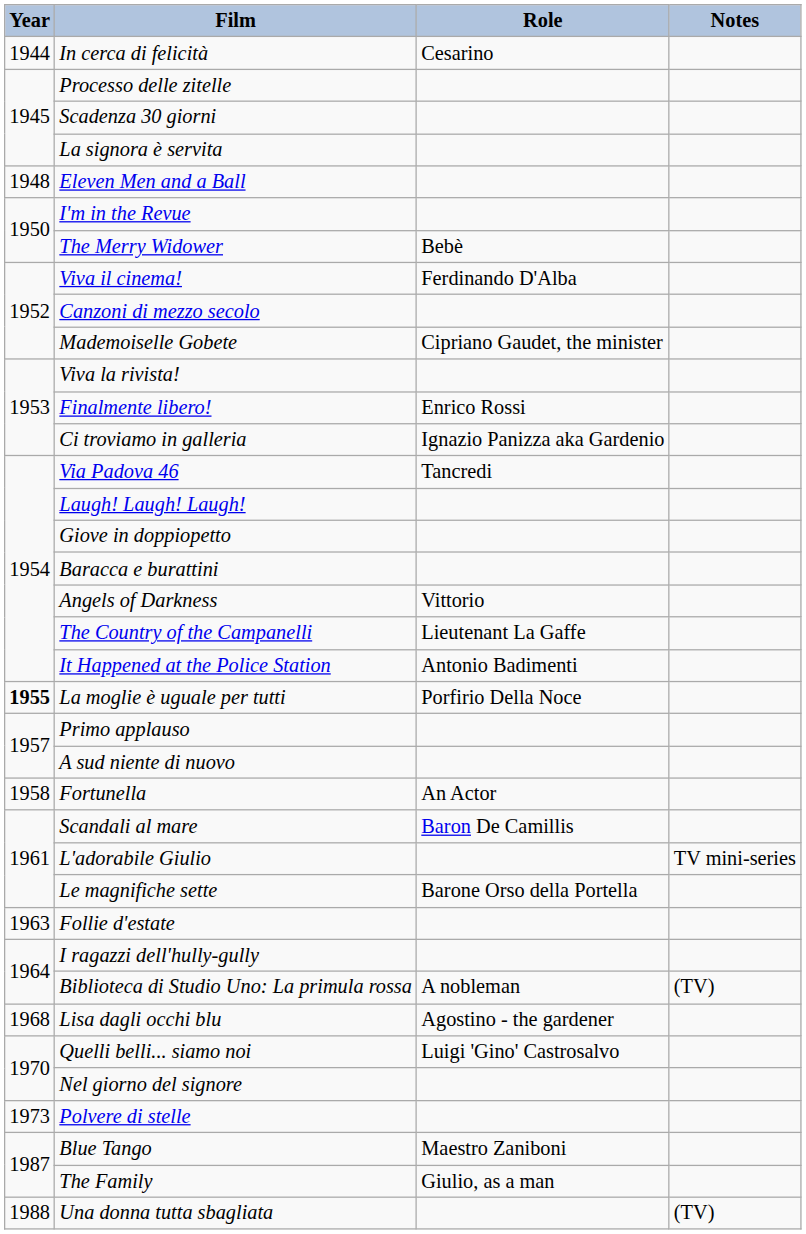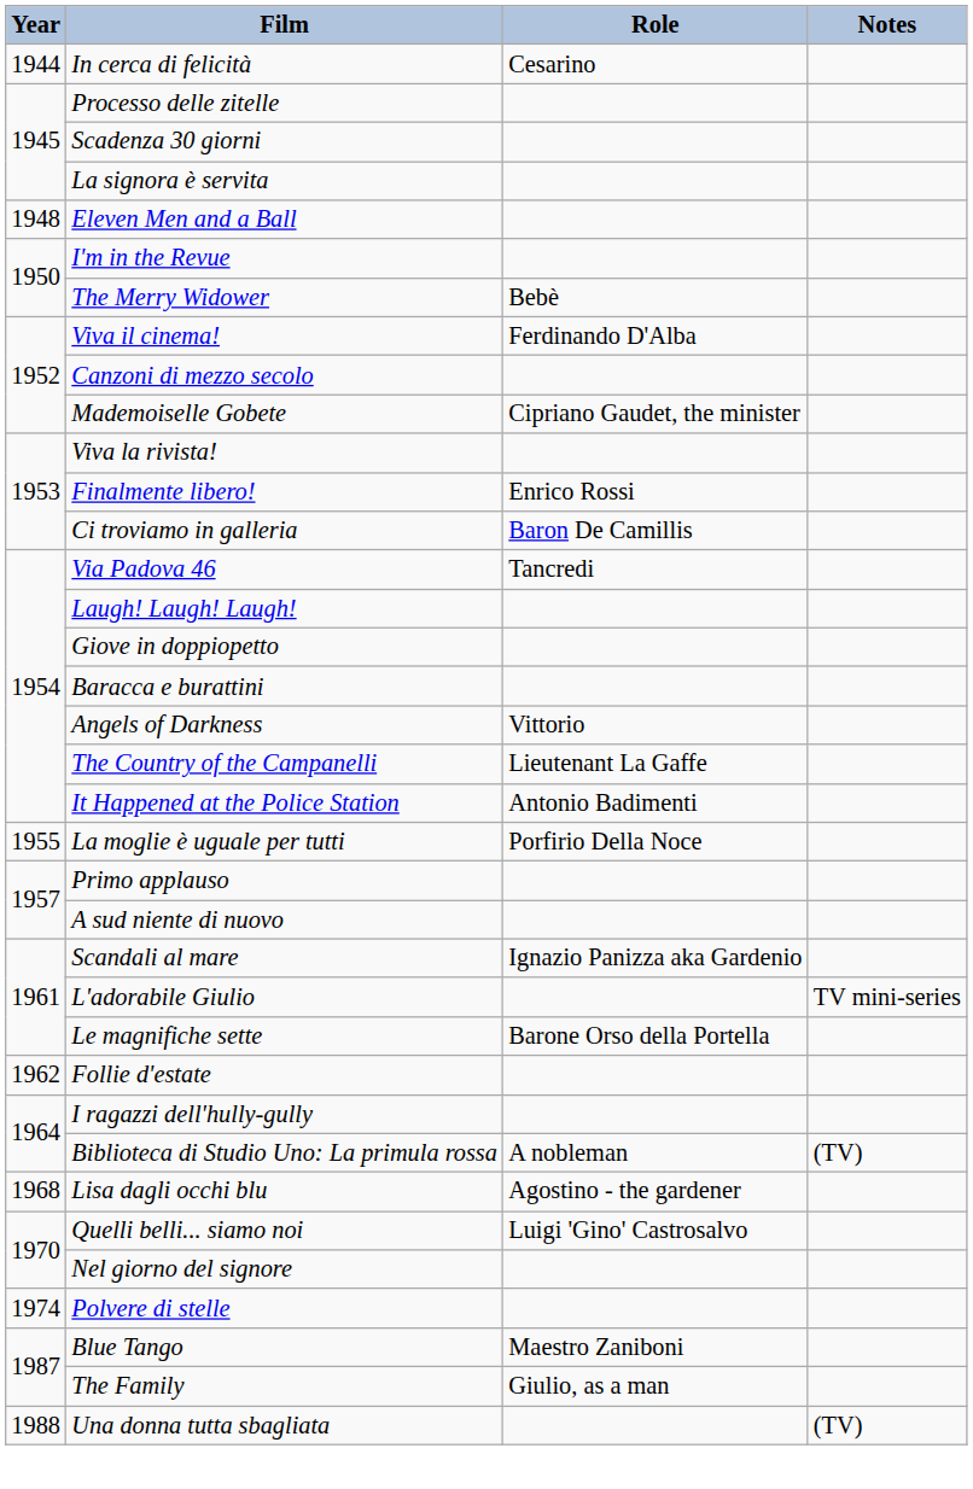 <table class="wikitable" style=border="2" cellpadding="4" background: #f9f9f9;>
 <tr align="center">
 <th style="background:#B0C4DE;">Year</th>
 <th style="background:#B0C4DE;">Film</th>
 <th style="background:#B0C4DE;">Role</th>
 <th style="background:#B0C4DE;">Notes</th>
 </tr>
 <tr>
 <td>1944</td>
 <td><em>In cerca di felicità</em></td>
 <td>Cesarino</td>
 <td></td>
 </tr>
 <tr>
 <td rowspan="3">1945</td>
 <td><em>Processo delle zitelle</em></td>
 <td></td>
 <td></td>
 </tr>
 <tr>
 <td><em>Scadenza 30 giorni</em></td>
 <td></td>
 <td></td>
 </tr>
 <tr>
 <td><em>La signora è servita</em></td>
 <td></td>
 <td></td>
 </tr>
 <tr>
 <td>1948</td>
 <td><em><a href='#'>Eleven Men and a Ball</a></em></td>
 <td></td>
 <td></td>
 </tr>
 <tr>
 <td rowspan="2">1950</td>
 <td><em><a href='#'>I'm in the Revue</a></em></td>
 <td></td>
 <td></td>
 </tr>
 <tr>
 <td><em><a href='#'>The Merry Widower</a></em></td>
 <td>Bebè</td>
 <td></td>
 </tr>
 <tr>
 <td rowspan="3">1952</td>
 <td><em><a href='#'>Viva il cinema!</a></em></td>
 <td>Ferdinando D'Alba</td>
 <td></td>
 </tr>
 <tr>
 <td><em><a href='#'>Canzoni di mezzo secolo</a></em></td>
 <td></td>
 <td></td>
 </tr>
 <tr>
 <td><em>Mademoiselle Gobete</em></td>
 <td>Cipriano Gaudet, the minister</td>
 <td></td>
 </tr>
 <tr>
 <td rowspan="3">1953</td>
 <td><em>Viva la rivista!</em></td>
 <td></td>
 <td></td>
 </tr>
 <tr>
 <td><em><a href='#'>Finalmente libero!</a></em></td>
 <td>Enrico Rossi</td>
 <td></td>
 </tr>
 <tr>
 <td><em>Ci troviamo in galleria</em></td>
-<td>Ignazio Panizza aka Gardenio</td>
+<td><a href='#'>Baron</a> De Camillis</td>
 <td></td>
 </tr>
 <tr>
 <td rowspan="7">1954</td>
 <td><em><a href='#'>Via Padova 46</a></em></td>
 <td>Tancredi</td>
 <td></td>
 </tr>
 <tr>
 <td><em><a href='#'>Laugh! Laugh! Laugh!</a></em></td>
 <td></td>
 <td></td>
 </tr>
 <tr>
 <td><em>Giove in doppiopetto</em></td>
 <td></td>
 <td></td>
 </tr>
 <tr>
 <td><em>Baracca e burattini</em></td>
 <td></td>
 <td></td>
 </tr>
 <tr>
 <td><em>Angels of Darkness</em></td>
 <td>Vittorio</td>
 <td></td>
 </tr>
 <tr>
 <td><em><a href='#'>The Country of the Campanelli</a></em></td>
 <td>Lieutenant La Gaffe</td>
 <td></td>
 </tr>
 <tr>
 <td><em><a href='#'>It Happened at the Police Station</a></em></td>
 <td>Antonio Badimenti</td>
 <td></td>
 </tr>
 <tr>
-<td><strong>1955</strong></td>
+<td>1955</td>
 <td><em>La moglie è uguale per tutti</em></td>
 <td>Porfirio Della Noce</td>
 <td></td>
 </tr>
 <tr>
 <td rowspan="2">1957</td>
 <td><em>Primo applauso</em></td>
 <td></td>
 <td></td>
 </tr>
 <tr>
 <td><em>A sud niente di nuovo</em></td>
 <td></td>
 <td></td>
 </tr>
 <tr>
-<td>1958</td>
-<td><em>Fortunella</em></td>
-<td>An Actor</td>
-<td></td>
-</tr>
-<tr>
 <td rowspan="3">1961</td>
 <td><em>Scandali al mare</em></td>
-<td><a href='#'>Baron</a> De Camillis</td>
+<td>Ignazio Panizza aka Gardenio</td>
 <td></td>
 </tr>
 <tr>
 <td><em>L'adorabile Giulio</em></td>
 <td></td>
 <td>TV mini-series</td>
 </tr>
 <tr>
 <td><em>Le magnifiche sette</em></td>
 <td>Barone Orso della Portella</td>
 <td></td>
 </tr>
 <tr>
-<td>1963</td>
+<td>1962</td>
 <td><em>Follie d'estate</em></td>
 <td></td>
 <td></td>
 </tr>
 <tr>
 <td rowspan="2">1964</td>
 <td><em>I ragazzi dell'hully-gully</em></td>
 <td></td>
 <td></td>
 </tr>
 <tr>
 <td><em>Biblioteca di Studio Uno: La primula rossa</em></td>
 <td>A nobleman</td>
 <td>(TV)</td>
 </tr>
 <tr>
 <td>1968</td>
 <td><em>Lisa dagli occhi blu</em></td>
 <td>Agostino - the gardener</td>
 <td></td>
 </tr>
 <tr>
 <td rowspan="2">1970</td>
 <td><em>Quelli belli... siamo noi</em></td>
 <td>Luigi 'Gino' Castrosalvo</td>
 <td></td>
 </tr>
 <tr>
 <td><em>Nel giorno del signore</em></td>
 <td></td>
 <td></td>
 </tr>
 <tr>
-<td>1973</td>
+<td>1974</td>
 <td><em><a href='#'>Polvere di stelle</a></em></td>
 <td></td>
 <td></td>
 </tr>
 <tr>
 <td rowspan="2">1987</td>
 <td><em>Blue Tango</em></td>
 <td>Maestro Zaniboni</td>
 <td></td>
 </tr>
 <tr>
 <td><em>The Family</em></td>
 <td>Giulio, as a man</td>
 <td></td>
 </tr>
 <tr>
 <td>1988</td>
 <td><em>Una donna tutta sbagliata</em></td>
 <td></td>
 <td>(TV)</td>
 </tr>
 </table>
